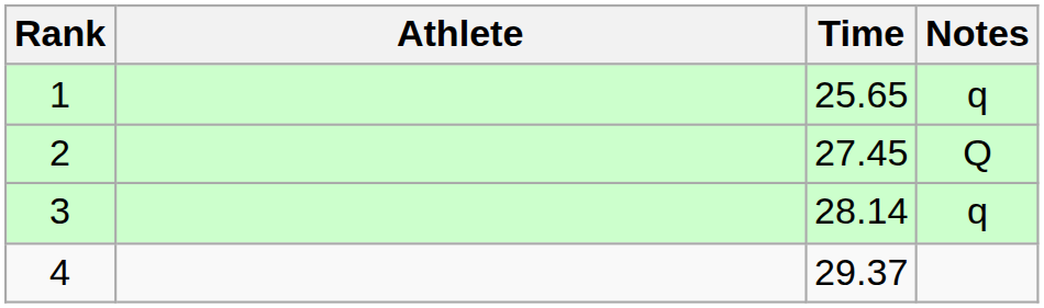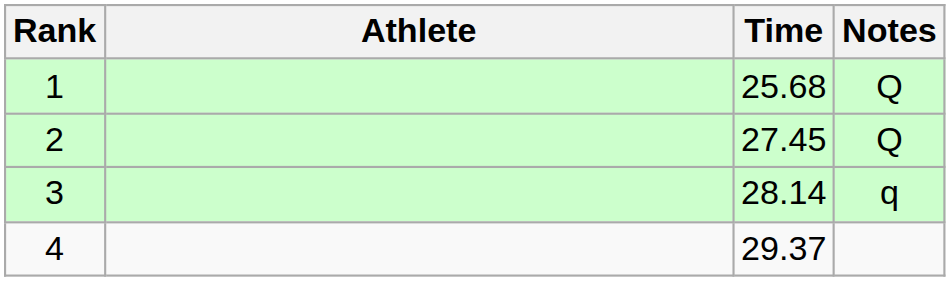 <table class="wikitable" style="text-align:center">
 <tr>
 <th>Rank</th>
 <th Style="width:18em">Athlete</th>
 <th>Time</th>
 <th>Notes</th>
 </tr>
 <tr style="background:#cfc">
 <td>1</td>
 <td style="text-align:left"></td>
-<td>25.65</td>
-<td>q</td>
+<td>25.68</td>
+<td>Q</td>
 </tr>
 <tr style="background:#cfc">
 <td>2</td>
 <td style="text-align:left"></td>
 <td>27.45</td>
 <td>Q</td>
 </tr>
 <tr style="background:#cfc">
 <td>3</td>
 <td style="text-align:left"></td>
 <td>28.14</td>
 <td>q</td>
 </tr>
 <tr>
 <td>4</td>
 <td style="text-align:left"></td>
 <td>29.37</td>
 <td></td>
 </tr>
 </table>
